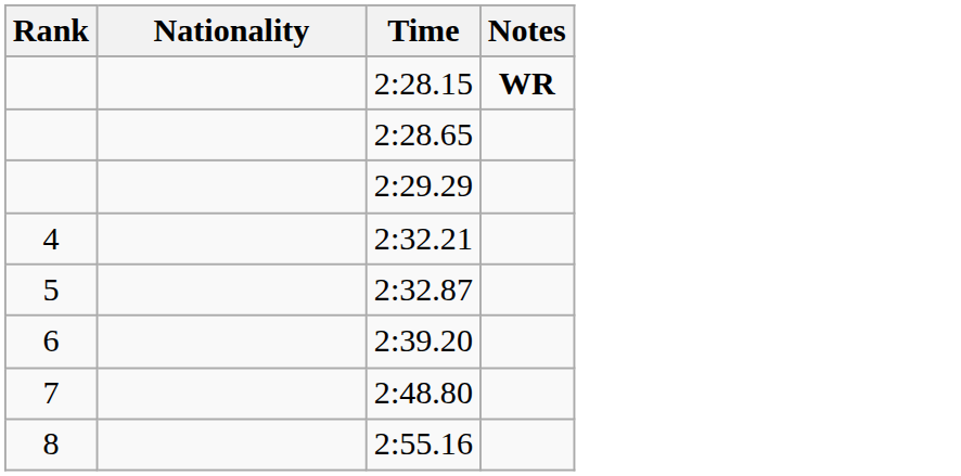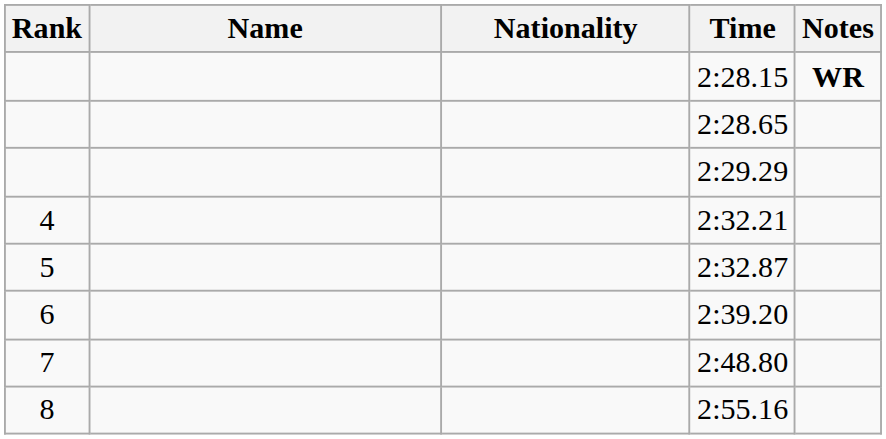 <table class="wikitable sortable" style="text-align:center">
 <tr>
 <th>Rank</th>
+<th style="width:180px">Name</th>
 <th style="width:125px">Nationality</th>
 <th>Time</th>
 <th>Notes</th>
 </tr>
 <tr>
 <td></td>
 <td style="text-align:left;"></td>
+<td style="text-align:left;"></td>
 <td>2:28.15</td>
 <td><strong>WR</strong></td>
 </tr>
 <tr>
 <td></td>
+<td style="text-align:left;"></td>
 <td style="text-align:left;"></td>
 <td>2:28.65</td>
 <td></td>
 </tr>
 <tr>
 <td></td>
 <td style="text-align:left;"></td>
+<td style="text-align:left;"></td>
 <td>2:29.29</td>
 <td></td>
 </tr>
 <tr>
 <td>4</td>
+<td style="text-align:left;"></td>
 <td style="text-align:left;"></td>
 <td>2:32.21</td>
 <td></td>
 </tr>
 <tr>
 <td>5</td>
 <td style="text-align:left;"></td>
+<td style="text-align:left;"></td>
 <td>2:32.87</td>
 <td></td>
 </tr>
 <tr>
 <td>6</td>
+<td style="text-align:left;"></td>
 <td style="text-align:left;"></td>
 <td>2:39.20</td>
 <td></td>
 </tr>
 <tr>
 <td>7</td>
 <td style="text-align:left;"></td>
+<td style="text-align:left;"></td>
 <td>2:48.80</td>
 <td></td>
 </tr>
 <tr>
 <td>8</td>
 <td style="text-align:left;"></td>
+<td style="text-align:left;"></td>
 <td>2:55.16</td>
 <td></td>
 </tr>
 </table>
